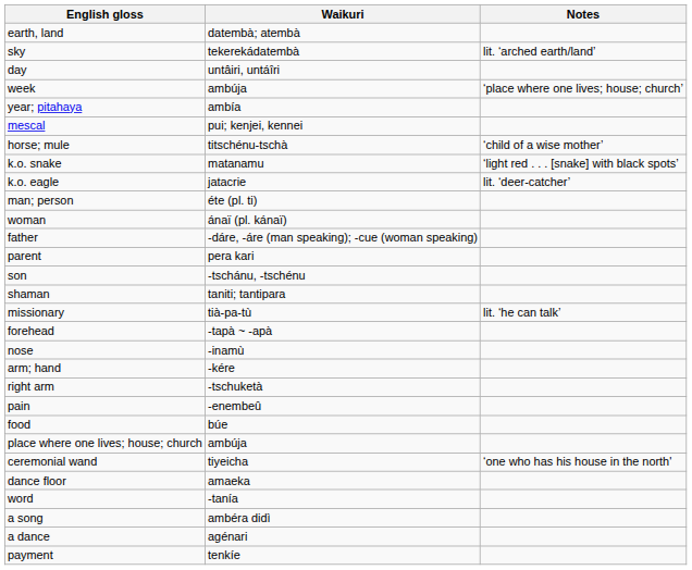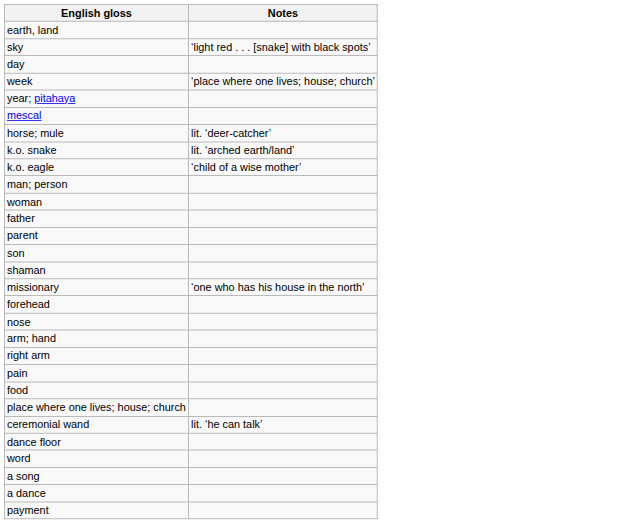 <table class="wikitable sortable" style="font-size: 85%">
 <tr>
 <th>English gloss</th>
-<th>Waikuri</th>
 <th>Notes</th>
 </tr>
 <tr>
 <td>earth, land</td>
-<td>datembà; atembà</td>
 <td></td>
 </tr>
 <tr>
 <td>sky</td>
-<td>tekerekádatembà</td>
-<td>lit. ‘arched earth/land’</td>
+<td>‘light red . . . [snake] with black spots’</td>
 </tr>
 <tr>
 <td>day</td>
-<td>untâiri, untáîri</td>
 <td></td>
 </tr>
 <tr>
 <td>week</td>
-<td>ambúja</td>
 <td>‘place where one lives; house; church’</td>
 </tr>
 <tr>
 <td>year; <a href='#'>pitahaya</a></td>
-<td>ambía</td>
 <td></td>
 </tr>
 <tr>
 <td><a href='#'>mescal</a></td>
-<td>pui; kenjei, kennei</td>
 <td></td>
 </tr>
 <tr>
 <td>horse; mule</td>
-<td>titschénu-tschà</td>
+<td>lit. ‘deer-catcher’</td>
+</tr>
+<tr>
+<td>k.o. snake</td>
+<td>lit. ‘arched earth/land’</td>
+</tr>
+<tr>
+<td>k.o. eagle</td>
 <td>‘child of a wise mother’</td>
 </tr>
 <tr>
-<td>k.o. snake</td>
-<td>matanamu</td>
-<td>‘light red . . . [snake] with black spots’</td>
-</tr>
-<tr>
-<td>k.o. eagle</td>
-<td>jatacrie</td>
-<td>lit. ‘deer-catcher’</td>
-</tr>
-<tr>
 <td>man; person</td>
-<td>éte (pl. ti)</td>
 <td></td>
 </tr>
 <tr>
 <td>woman</td>
-<td>ánaï (pl. kánaï)</td>
 <td></td>
 </tr>
 <tr>
 <td>father</td>
-<td>-dáre, -áre (man speaking); -cue (woman speaking)</td>
 <td></td>
 </tr>
 <tr>
 <td>parent</td>
-<td>pera kari</td>
 <td></td>
 </tr>
 <tr>
 <td>son</td>
-<td>-tschánu, -tschénu</td>
 <td></td>
 </tr>
 <tr>
 <td>shaman</td>
-<td>taniti; tantipara</td>
 <td></td>
 </tr>
 <tr>
 <td>missionary</td>
-<td>tià-pa-tù</td>
-<td>lit. ‘he can talk’</td>
+<td>‘one who has his house in the north'</td>
 </tr>
 <tr>
 <td>forehead</td>
-<td>-tapà ~ -apà</td>
 <td></td>
 </tr>
 <tr>
 <td>nose</td>
-<td>-inamù</td>
 <td></td>
 </tr>
 <tr>
 <td>arm; hand</td>
-<td>-kére</td>
 <td></td>
 </tr>
 <tr>
 <td>right arm</td>
-<td>-tschuketà</td>
 <td></td>
 </tr>
 <tr>
 <td>pain</td>
-<td>-enembeû</td>
 <td></td>
 </tr>
 <tr>
 <td>food</td>
-<td>búe</td>
 <td></td>
 </tr>
 <tr>
 <td>place where one lives; house; church</td>
-<td>ambúja</td>
 <td></td>
 </tr>
 <tr>
 <td>ceremonial wand</td>
-<td>tiyeicha</td>
-<td>‘one who has his house in the north'</td>
+<td>lit. ‘he can talk’</td>
 </tr>
 <tr>
 <td>dance floor</td>
-<td>amaeka</td>
 <td></td>
 </tr>
 <tr>
 <td>word</td>
-<td>-tanía</td>
 <td></td>
 </tr>
 <tr>
 <td>a song</td>
-<td>ambéra didì</td>
 <td></td>
 </tr>
 <tr>
 <td>a dance</td>
-<td>agénari</td>
 <td></td>
 </tr>
 <tr>
 <td>payment</td>
-<td>tenkíe</td>
 <td></td>
 </tr>
 </table>
